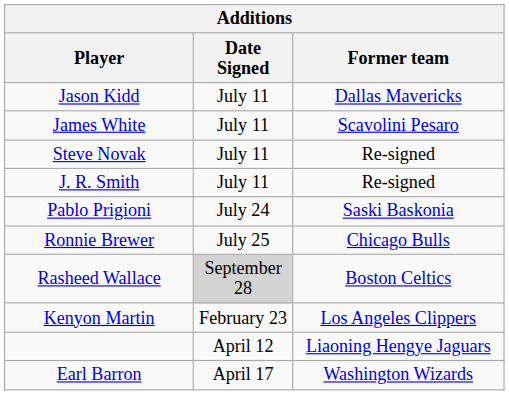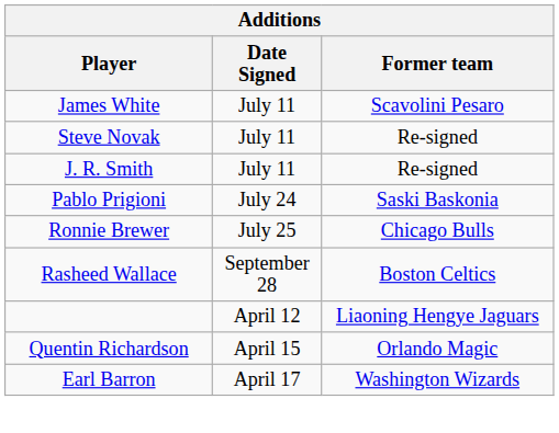 <table class="wikitable" style="text-align:center">
 <tr>
 <th colspan=3>Additions</th>
 </tr>
 <tr>
 <th style="width:160px">Player</th>
 <th style="width:80px">Date Signed</th>
 <th style="width:180px">Former team</th>
-</tr>
-<tr>
-<td><a href='#'>Jason Kidd</a></td>
-<td>July 11</td>
-<td><a href='#'>Dallas Mavericks</a></td>
 </tr>
 <tr>
 <td><a href='#'>James White</a></td>
 <td>July 11</td>
 <td><a href='#'>Scavolini Pesaro</a></td>
 </tr>
 <tr>
 <td><a href='#'>Steve Novak</a></td>
 <td>July 11</td>
 <td>Re-signed</td>
 </tr>
 <tr>
 <td><a href='#'>J. R. Smith</a></td>
 <td>July 11</td>
 <td>Re-signed</td>
 </tr>
 <tr>
 <td><a href='#'>Pablo Prigioni</a></td>
 <td>July 24</td>
 <td><a href='#'>Saski Baskonia</a></td>
 </tr>
 <tr>
 <td><a href='#'>Ronnie Brewer</a></td>
 <td>July 25</td>
 <td><a href='#'>Chicago Bulls</a></td>
 </tr>
 <tr>
 <td><a href='#'>Rasheed Wallace</a></td>
-<td style="background: lightgrey;">September 28</td>
+<td>September 28</td>
 <td><a href='#'>Boston Celtics</a></td>
-</tr>
-<tr>
-<td><a href='#'>Kenyon Martin</a></td>
-<td>February 23</td>
-<td><a href='#'>Los Angeles Clippers</a></td>
 </tr>
 <tr>
 <td></td>
 <td>April 12</td>
 <td><a href='#'>Liaoning Hengye Jaguars</a></td>
 </tr>
 <tr>
+<td><a href='#'>Quentin Richardson</a></td>
+<td>April 15</td>
+<td><a href='#'>Orlando Magic</a></td>
+</tr>
+<tr>
 <td><a href='#'>Earl Barron</a></td>
 <td>April 17</td>
 <td><a href='#'>Washington Wizards</a></td>
 </tr>
 </table>
